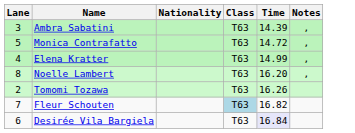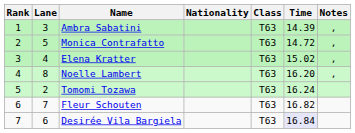 <table class="wikitable sortable" style="text-align:center">
 <tr>
+<th>Rank</th>
 <th>Lane</th>
 <th>Name</th>
 <th>Nationality</th>
 <th>Class</th>
 <th>Time</th>
 <th>Notes</th>
 </tr>
 <tr bgcolor=bbf3bb>
+<td>1</td>
 <td>3</td>
 <td align="left"><a href='#'>Ambra Sabatini</a></td>
 <td align="left"></td>
 <td>T63</td>
 <td>14.39</td>
 <td>, <strong></strong></td>
 </tr>
 <tr bgcolor=bbf3bb>
+<td>2</td>
 <td>5</td>
 <td align="left"><a href='#'>Monica Contrafatto</a></td>
 <td align="left"></td>
 <td>T63</td>
 <td>14.72</td>
 <td>, </td>
 </tr>
 <tr bgcolor=bbf3bb>
+<td>3</td>
 <td>4</td>
 <td align="left"><a href='#'>Elena Kratter</a></td>
 <td align="left"></td>
 <td>T63</td>
-<td>14.99</td>
+<td>15.02</td>
 <td>, </td>
 </tr>
 <tr bgcolor=ccf9cc>
+<td>4</td>
 <td>8</td>
 <td align="left"><a href='#'>Noelle Lambert</a></td>
 <td align="left"></td>
 <td>T63</td>
 <td>16.20</td>
 <td>, </td>
 </tr>
 <tr bgcolor=ccf9cc>
+<td>5</td>
 <td>2</td>
 <td align="left"><a href='#'>Tomomi Tozawa</a></td>
 <td align="left"></td>
 <td>T63</td>
-<td>16.26</td>
+<td>16.24</td>
+<td></td>
+</tr>
+<tr>
+<td>6</td>
+<td>7</td>
+<td align="left"><a href='#'>Fleur Schouten</a></td>
+<td align="left"></td>
+<td>T63</td>
+<td>16.82</td>
 <td></td>
 </tr>
 <tr>
 <td>7</td>
-<td align="left"><a href='#'>Fleur Schouten</a></td>
-<td align="left"></td>
-<td style="background: lightblue;">T63</td>
-<td>16.82</td>
-<td></td>
-</tr>
-<tr>
 <td>6</td>
 <td align="left"><a href='#'>Desirée Vila Bargiela</a></td>
 <td align="left"></td>
 <td>T63</td>
 <td style="background: lavender;">16.84</td>
 <td></td>
 </tr>
 </table>
